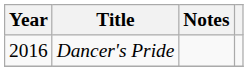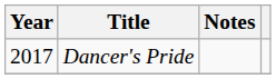 <table class="wikitable">
 <tr>
 <th>Year</th>
 <th>Title</th>
 <th>Notes</th>
 <th></th>
 </tr>
 <tr>
-<td>2016</td>
+<td>2017</td>
 <td><em>Dancer's Pride</em></td>
 <td></td>
 <td></td>
 </tr>
 <tr>
 </tr>
 </table>
